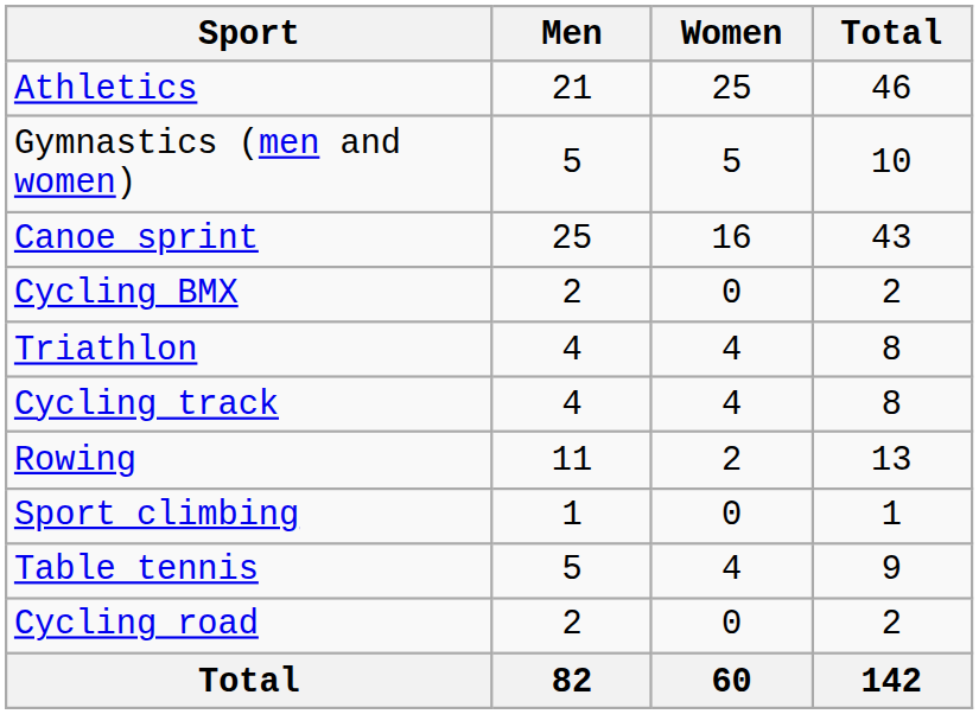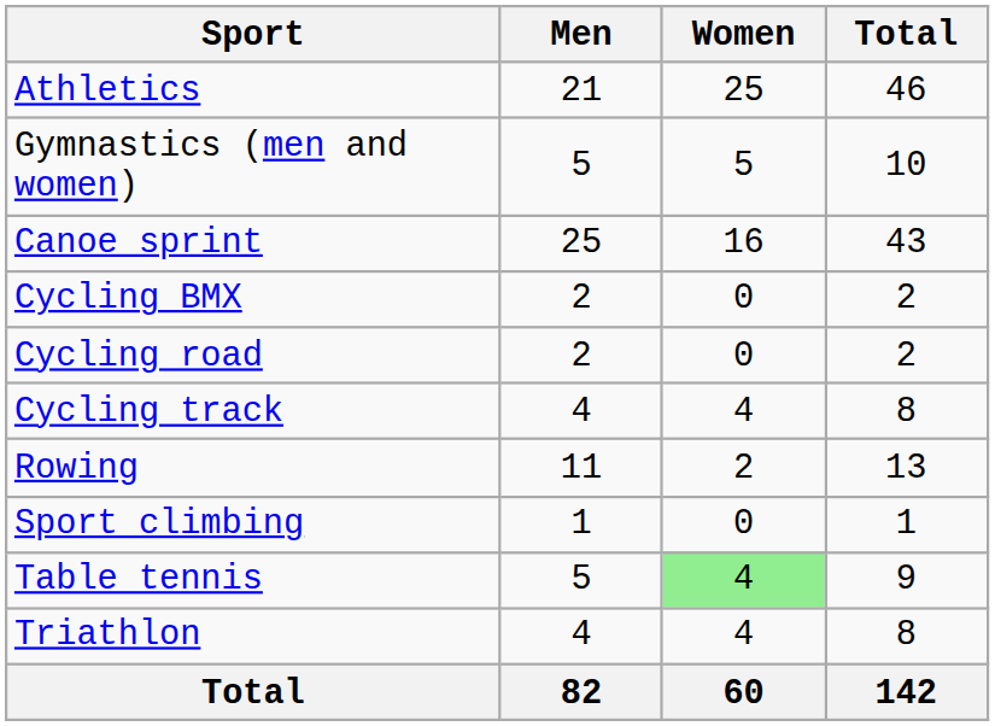 <table class="wikitable sortable" style="text-align:center;">
 <tr>
 <th width=180>Sport</th>
 <th width=55>Men</th>
 <th width=55>Women</th>
 <th width=55>Total</th>
 </tr>
 <tr>
 <td align=left><a href='#'>Athletics</a></td>
 <td>21</td>
 <td>25</td>
 <td>46</td>
 </tr>
 <tr>
 <td align=left>Gymnastics (<a href='#'>men</a> and <a href='#'>women</a>)</td>
 <td>5</td>
 <td>5</td>
 <td>10</td>
 </tr>
 <tr>
 <td align=left><a href='#'>Canoe sprint</a></td>
 <td>25</td>
 <td>16</td>
 <td>43</td>
 </tr>
 <tr>
 <td align=left><a href='#'>Cycling BMX</a></td>
 <td>2</td>
 <td>0</td>
 <td>2</td>
 </tr>
 <tr>
-<td align=left><a href='#'>Triathlon</a></td>
-<td>4</td>
-<td>4</td>
-<td>8</td>
+<td align=left><a href='#'>Cycling road</a></td>
+<td>2</td>
+<td>0</td>
+<td>2</td>
 </tr>
 <tr>
 <td align=left><a href='#'>Cycling track</a></td>
 <td>4</td>
 <td>4</td>
 <td>8</td>
 </tr>
 <tr>
 <td align=left><a href='#'>Rowing</a></td>
 <td>11</td>
 <td>2</td>
 <td>13</td>
 </tr>
 <tr>
 <td align=left><a href='#'>Sport climbing</a></td>
 <td>1</td>
 <td>0</td>
 <td>1</td>
 </tr>
 <tr>
 <td align=left><a href='#'>Table tennis</a></td>
 <td>5</td>
-<td>4</td>
+<td style="background: lightgreen;">4</td>
 <td>9</td>
 </tr>
 <tr>
-<td align=left><a href='#'>Cycling road</a></td>
-<td>2</td>
-<td>0</td>
-<td>2</td>
+<td align=left><a href='#'>Triathlon</a></td>
+<td>4</td>
+<td>4</td>
+<td>8</td>
 </tr>
 <tr>
 <th align=left>Total</th>
 <th>82</th>
 <th>60</th>
 <th>142</th>
 </tr>
 </table>
